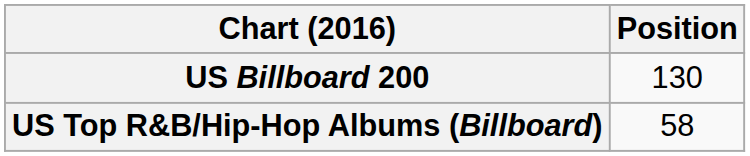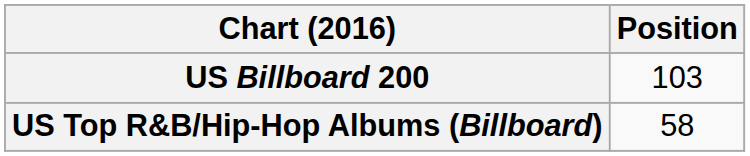 <table class="wikitable plainrowheaders" style="text-align:center">
 <tr>
 <th scope="col">Chart (2016)</th>
 <th scope="col">Position</th>
 </tr>
 <tr>
 <th scope="row">US <em>Billboard</em> 200</th>
-<td>130</td>
+<td>103</td>
 </tr>
 <tr>
 <th scope="row">US Top R&B/Hip-Hop Albums (<em>Billboard</em>)</th>
 <td>58</td>
 </tr>
 </table>
